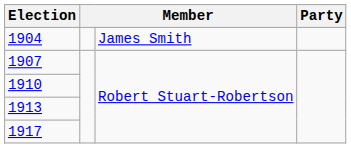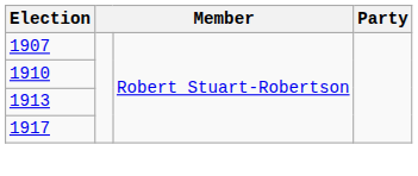 <table class="wikitable">
 <tr>
 <th>Election</th>
 <th colspan="2">Member</th>
 <th>Party</th>
-</tr>
-<tr>
-<td><a href='#'>1904</a></td>
-<td> </td>
-<td><a href='#'>James Smith</a></td>
-<td></td>
 </tr>
 <tr>
 <td><a href='#'>1907</a></td>
 <td rowspan="4" > </td>
 <td rowspan="4"><a href='#'>Robert Stuart-Robertson</a></td>
 <td rowspan="4"></td>
 </tr>
 <tr>
 <td><a href='#'>1910</a></td>
 </tr>
 <tr>
 <td><a href='#'>1913</a></td>
 </tr>
 <tr>
 <td><a href='#'>1917</a></td>
 </tr>
 </table>
